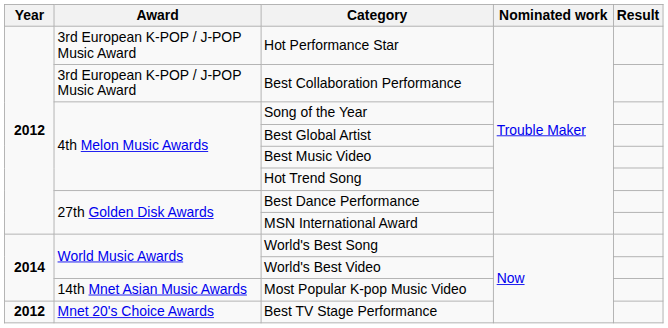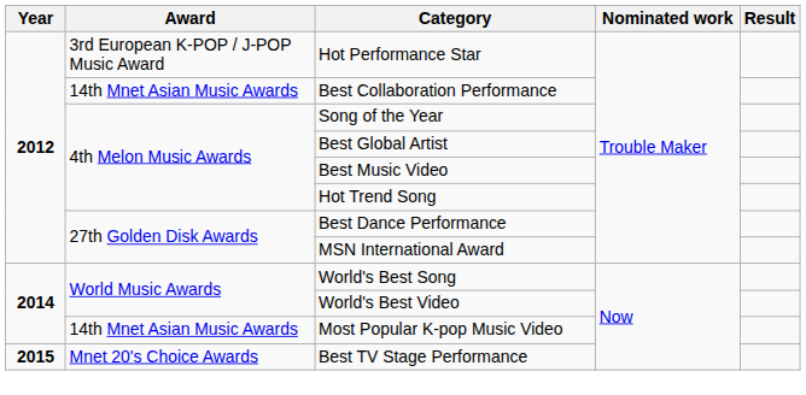 <table class="wikitable">
 <tr>
 <th style="width:50px;">Year</th>
 <th style="width:230px;">Award</th>
 <th style="width:260px;">Category</th>
 <th style="width:130px;">Nominated work</th>
 <th style="width:50px;">Result</th>
 </tr>
 <tr>
 <td rowspan="8" style="text-align:center;"><strong>2012</strong></td>
 <td>3rd European K-POP / J-POP Music Award</td>
 <td>Hot Performance Star</td>
 <td rowspan="8"><a href='#'>Trouble Maker</a></td>
 <td></td>
 </tr>
 <tr>
-<td>3rd European K-POP / J-POP Music Award</td>
+<td>14th <a href='#'>Mnet Asian Music Awards</a></td>
 <td>Best Collaboration Performance</td>
 <td></td>
 </tr>
 <tr>
 <td rowspan="4">4th <a href='#'>Melon Music Awards</a></td>
 <td>Song of the Year</td>
 <td></td>
 </tr>
 <tr>
 <td>Best Global Artist</td>
 <td></td>
 </tr>
 <tr>
 <td>Best Music Video</td>
 <td></td>
 </tr>
 <tr>
 <td>Hot Trend Song</td>
 <td></td>
 </tr>
 <tr>
 <td rowspan="2">27th <a href='#'>Golden Disk Awards</a></td>
 <td>Best Dance Performance</td>
 <td></td>
 </tr>
 <tr>
 <td>MSN International Award</td>
 <td></td>
 </tr>
 <tr>
 <td rowspan="3" style="text-align:center;"><strong>2014</strong></td>
 <td rowspan="2"><a href='#'>World Music Awards</a></td>
 <td>World's Best Song</td>
 <td rowspan="4"><a href='#'>Now</a></td>
 <td></td>
 </tr>
 <tr>
 <td>World's Best Video</td>
 <td></td>
 </tr>
 <tr>
 <td>14th <a href='#'>Mnet Asian Music Awards</a></td>
 <td>Most Popular K-pop Music Video</td>
 <td></td>
 </tr>
 <tr>
-<td style="text-align:center;"><strong>2012</strong></td>
+<td style="text-align:center;"><strong>2015</strong></td>
 <td><a href='#'>Mnet 20's Choice Awards</a></td>
 <td>Best TV Stage Performance</td>
 <td></td>
 </tr>
 </table>
